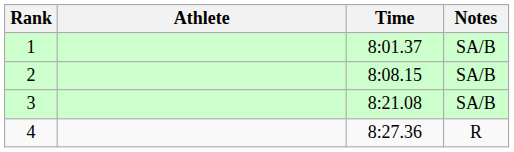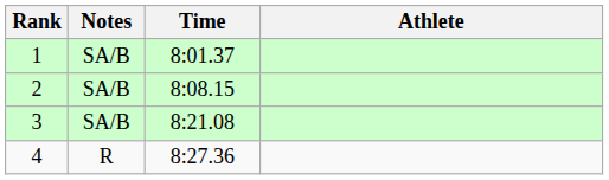 <table class=wikitable style="text-align:center">
 <tr>
 <th width=40>Rank</th>
+<th width=50>Notes</th>
+<th width=80>Time</th>
 <th width=250>Athlete</th>
-<th width=80>Time</th>
-<th width=50>Notes</th>
 </tr>
 <tr bgcolor="ccffcc">
 <td>1</td>
+<td>SA/B</td>
+<td>8:01.37</td>
 <td align="left"></td>
-<td>8:01.37</td>
-<td>SA/B</td>
 </tr>
 <tr bgcolor="ccffcc">
 <td>2</td>
+<td>SA/B</td>
+<td>8:08.15</td>
 <td align="left"></td>
-<td>8:08.15</td>
-<td>SA/B</td>
 </tr>
 <tr bgcolor="ccffcc">
 <td>3</td>
+<td>SA/B</td>
+<td>8:21.08</td>
 <td align="left"></td>
-<td>8:21.08</td>
-<td>SA/B</td>
 </tr>
 <tr>
 <td>4</td>
+<td>R</td>
+<td>8:27.36</td>
 <td align="left"></td>
-<td>8:27.36</td>
-<td>R</td>
 </tr>
 </table>
